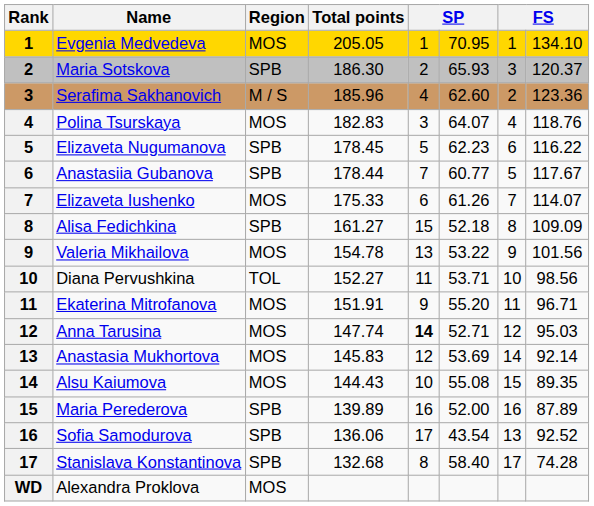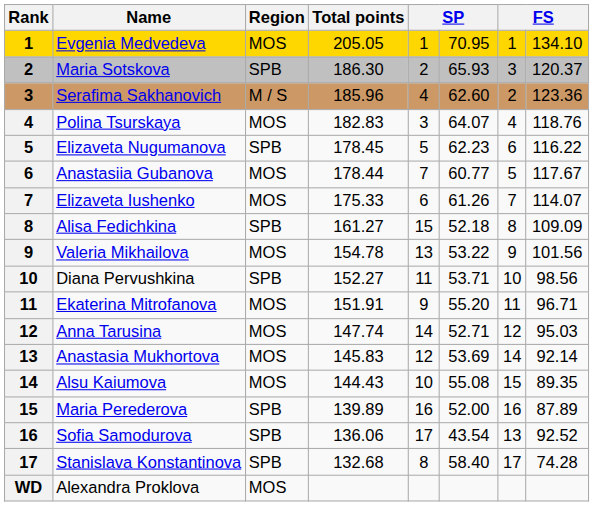 <table class="wikitable sortable">
 <tr>
 <th>Rank</th>
 <th>Name</th>
 <th>Region</th>
 <th>Total points</th>
 <th colspan=2 width=80px><a href='#'>SP</a></th>
 <th colspan=2 width=80px><a href='#'>FS</a></th>
 </tr>
 <tr bgcolor=gold>
 <td align=center><strong>1</strong></td>
 <td><a href='#'>Evgenia Medvedeva</a></td>
 <td>MOS</td>
 <td align=center>205.05</td>
 <td align=center>1</td>
 <td align=center>70.95</td>
 <td align=center>1</td>
 <td align=center>134.10</td>
 </tr>
 <tr bgcolor=silver>
 <td align=center><strong>2</strong></td>
 <td><a href='#'>Maria Sotskova</a></td>
 <td>SPB</td>
 <td align=center>186.30</td>
 <td align=center>2</td>
 <td align=center>65.93</td>
 <td align=center>3</td>
 <td align=center>120.37</td>
 </tr>
 <tr bgcolor=cc9966>
 <td align=center><strong>3</strong></td>
 <td><a href='#'>Serafima Sakhanovich</a></td>
 <td>M / S</td>
 <td align=center>185.96</td>
 <td align=center>4</td>
 <td align=center>62.60</td>
 <td align=center>2</td>
 <td align=center>123.36</td>
 </tr>
 <tr>
 <th>4</th>
 <td><a href='#'>Polina Tsurskaya</a></td>
 <td>MOS</td>
 <td align=center>182.83</td>
 <td align=center>3</td>
 <td align=center>64.07</td>
 <td align=center>4</td>
 <td align=center>118.76</td>
 </tr>
 <tr>
 <th>5</th>
 <td><a href='#'>Elizaveta Nugumanova</a></td>
 <td>SPB</td>
 <td align=center>178.45</td>
 <td align=center>5</td>
 <td align=center>62.23</td>
 <td align=center>6</td>
 <td align=center>116.22</td>
 </tr>
 <tr>
 <th>6</th>
 <td><a href='#'>Anastasiia Gubanova</a></td>
-<td>SPB</td>
+<td>MOS</td>
 <td align=center>178.44</td>
 <td align=center>7</td>
 <td align=center>60.77</td>
 <td align=center>5</td>
 <td align=center>117.67</td>
 </tr>
 <tr>
 <th>7</th>
 <td><a href='#'>Elizaveta Iushenko</a></td>
 <td>MOS</td>
 <td align=center>175.33</td>
 <td align=center>6</td>
 <td align=center>61.26</td>
 <td align=center>7</td>
 <td align=center>114.07</td>
 </tr>
 <tr>
 <th>8</th>
 <td><a href='#'>Alisa Fedichkina</a></td>
 <td>SPB</td>
 <td align=center>161.27</td>
 <td align=center>15</td>
 <td align=center>52.18</td>
 <td align=center>8</td>
 <td align=center>109.09</td>
 </tr>
 <tr>
 <th>9</th>
 <td><a href='#'>Valeria Mikhailova</a></td>
 <td>MOS</td>
 <td align=center>154.78</td>
 <td align=center>13</td>
 <td align=center>53.22</td>
 <td align=center>9</td>
 <td align=center>101.56</td>
 </tr>
 <tr>
 <th>10</th>
 <td>Diana Pervushkina</td>
-<td>TOL</td>
+<td>SPB</td>
 <td align=center>152.27</td>
 <td align=center>11</td>
 <td align=center>53.71</td>
 <td align=center>10</td>
 <td align=center>98.56</td>
 </tr>
 <tr>
 <th>11</th>
 <td><a href='#'>Ekaterina Mitrofanova</a></td>
 <td>MOS</td>
 <td align=center>151.91</td>
 <td align=center>9</td>
 <td align=center>55.20</td>
 <td align=center>11</td>
 <td align=center>96.71</td>
 </tr>
 <tr>
 <th>12</th>
 <td><a href='#'>Anna Tarusina</a></td>
 <td>MOS</td>
 <td align=center>147.74</td>
-<td align=center><strong>14</strong></td>
+<td align=center>14</td>
 <td align=center>52.71</td>
 <td align=center>12</td>
 <td align=center>95.03</td>
 </tr>
 <tr>
 <th>13</th>
 <td><a href='#'>Anastasia Mukhortova</a></td>
 <td>MOS</td>
 <td align=center>145.83</td>
 <td align=center>12</td>
 <td align=center>53.69</td>
 <td align=center>14</td>
 <td align=center>92.14</td>
 </tr>
 <tr>
 <th>14</th>
 <td><a href='#'>Alsu Kaiumova</a></td>
 <td>MOS</td>
 <td align=center>144.43</td>
 <td align=center>10</td>
 <td align=center>55.08</td>
 <td align=center>15</td>
 <td align=center>89.35</td>
 </tr>
 <tr>
 <th>15</th>
 <td><a href='#'>Maria Perederova</a></td>
 <td>SPB</td>
 <td align=center>139.89</td>
 <td align=center>16</td>
 <td align=center>52.00</td>
 <td align=center>16</td>
 <td align=center>87.89</td>
 </tr>
 <tr>
 <th>16</th>
 <td><a href='#'>Sofia Samodurova</a></td>
 <td>SPB</td>
 <td align=center>136.06</td>
 <td align=center>17</td>
 <td align=center>43.54</td>
 <td align=center>13</td>
 <td align=center>92.52</td>
 </tr>
 <tr>
 <th>17</th>
 <td><a href='#'>Stanislava Konstantinova</a></td>
 <td>SPB</td>
 <td align=center>132.68</td>
 <td align=center>8</td>
 <td align=center>58.40</td>
 <td align=center>17</td>
 <td align=center>74.28</td>
 </tr>
 <tr>
 <th>WD</th>
 <td>Alexandra Proklova</td>
 <td>MOS</td>
 <td></td>
 <td></td>
 <td></td>
 <td></td>
 <td></td>
 </tr>
 </table>
